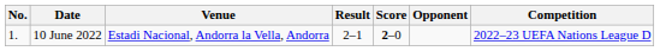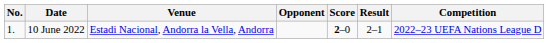 <table class="wikitable" style="font-size:100%;">
 <tr>
 <th>No.</th>
 <th>Date</th>
 <th>Venue</th>
+<th>Opponent</th>
+<th>Score</th>
 <th>Result</th>
-<th>Score</th>
-<th>Opponent</th>
 <th>Competition</th>
 </tr>
 <tr>
 <td>1.</td>
 <td>10 June 2022</td>
 <td><a href='#'>Estadi Nacional</a>, <a href='#'>Andorra la Vella</a>, <a href='#'>Andorra</a></td>
+<td></td>
+<td align=center><strong>2</strong>–0</td>
 <td align=center>2–1</td>
-<td align=center><strong>2</strong>–0</td>
-<td></td>
 <td><a href='#'>2022–23 UEFA Nations League D</a></td>
 </tr>
 </table>
